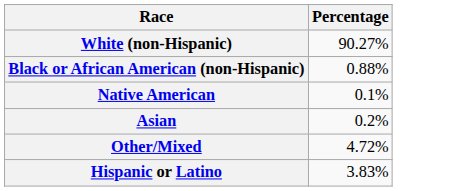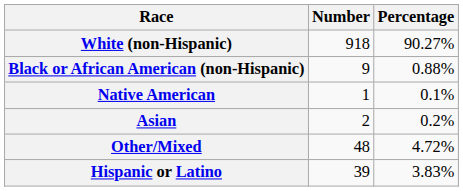 <table class="wikitable" style="text-align:right">
 <tr>
 <th scope="col">Race</th>
+<th scope="col">Number</th>
 <th scope="col">Percentage</th>
 </tr>
 <tr>
 <th scope="row"><a href='#'>White</a> (non-Hispanic)</th>
+<td>918</td>
 <td>90.27%</td>
 </tr>
 <tr>
 <th scope="row"><a href='#'>Black or African American</a> (non-Hispanic)</th>
+<td>9</td>
 <td>0.88%</td>
 </tr>
 <tr>
 <th scope="row"><a href='#'>Native American</a></th>
+<td>1</td>
 <td>0.1%</td>
 </tr>
 <tr>
 <th scope="row"><a href='#'>Asian</a></th>
+<td>2</td>
 <td>0.2%</td>
 </tr>
 <tr>
 <th scope="row"><a href='#'>Other/Mixed</a></th>
+<td>48</td>
 <td>4.72%</td>
 </tr>
 <tr>
 <th scope="row"><a href='#'>Hispanic</a> or <a href='#'>Latino</a></th>
+<td>39</td>
 <td>3.83%</td>
 </tr>
 </table>
